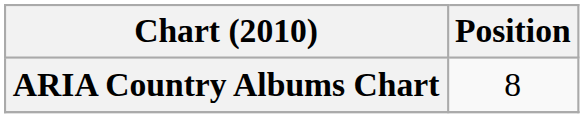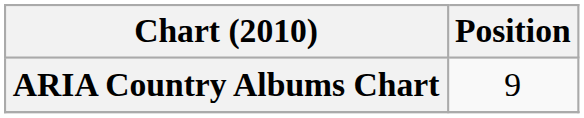 <table class="wikitable sortable plainrowheaders" style="text-align:center">
 <tr>
 <th scope="col">Chart (2010)</th>
 <th scope="col">Position</th>
 </tr>
 <tr>
 <th scope="row">ARIA Country Albums Chart</th>
-<td>8</td>
+<td>9</td>
 </tr>
 <tr>
 </tr>
 </table>
